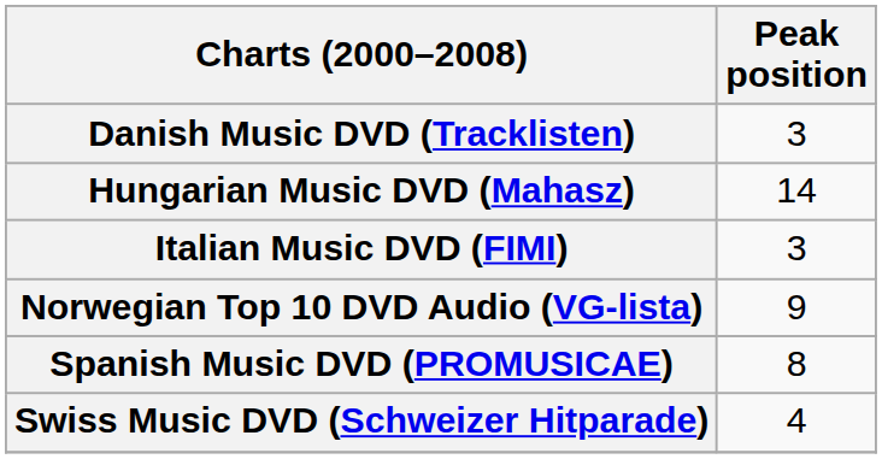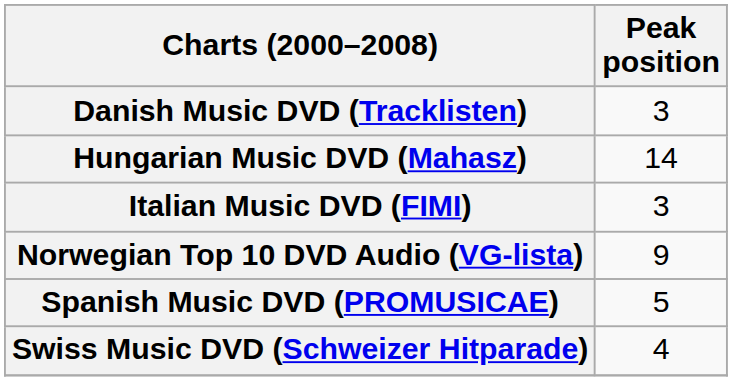 <table class="wikitable sortable plainrowheaders">
 <tr>
 <th>Charts (2000–2008)</th>
 <th>Peak<br>position</th>
 </tr>
 <tr>
 <th scope="row">Danish Music DVD (<a href='#'>Tracklisten</a>)</th>
 <td align="center">3</td>
 </tr>
 <tr>
 <th scope="row">Hungarian Music DVD (<a href='#'>Mahasz</a>)</th>
 <td align="center">14</td>
 </tr>
 <tr>
 <th scope="row">Italian Music DVD (<a href='#'>FIMI</a>)</th>
 <td align="center">3</td>
 </tr>
 <tr>
 <th scope="row">Norwegian Top 10 DVD Audio (<a href='#'>VG-lista</a>)</th>
 <td align="center">9</td>
 </tr>
 <tr>
 <th scope="row">Spanish Music DVD (<a href='#'>PROMUSICAE</a>)</th>
-<td align="center">8</td>
+<td align="center">5</td>
 </tr>
 <tr>
 <th scope="row">Swiss Music DVD (<a href='#'>Schweizer Hitparade</a>)</th>
 <td align="center">4</td>
 </tr>
 <tr>
 </tr>
 <tr>
 </tr>
 </table>
